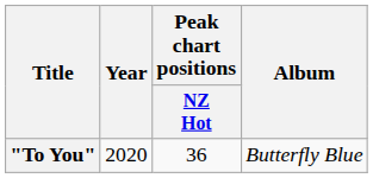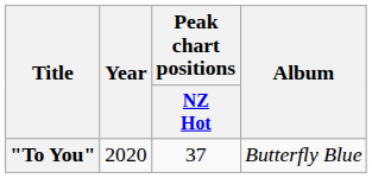 <table class="wikitable plainrowheaders" style="text-align:center;">
 <tr>
 <th rowspan="2" scope="col">Title</th>
 <th rowspan="2" scope="col">Year</th>
 <th colspan="1" scope="col">Peak chart positions</th>
 <th rowspan="2" scope="col">Album</th>
 </tr>
 <tr>
 <th scope="col" style="width:2.5em;font-size:90%;"><a href='#'>NZ<br>Hot</a><br></th>
 </tr>
 <tr>
 <th scope="row">"To You"</th>
 <td>2020</td>
-<td>36</td>
+<td>37</td>
 <td><em>Butterfly Blue</em></td>
 </tr>
 </table>
